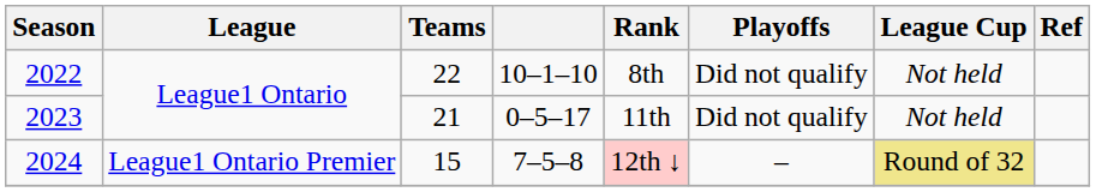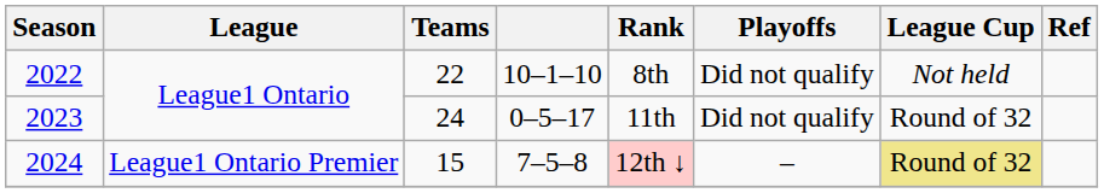 <table class="wikitable" style="text-align: center;">
 <tr>
 <th>Season</th>
 <th>League</th>
 <th>Teams</th>
 <th></th>
 <th>Rank</th>
 <th>Playoffs</th>
 <th>League Cup</th>
 <th>Ref</th>
 </tr>
 <tr>
 <td><a href='#'>2022</a></td>
 <td rowspan="2"><a href='#'>League1 Ontario</a></td>
 <td>22</td>
 <td>10–1–10</td>
 <td>8th</td>
 <td>Did not qualify</td>
 <td><em>Not held</em></td>
 <td></td>
 </tr>
 <tr>
 <td><a href='#'>2023</a></td>
-<td>21</td>
+<td>24</td>
 <td>0–5–17</td>
 <td>11th</td>
 <td>Did not qualify</td>
-<td><em>Not held</em></td>
+<td>Round of 32</td>
 <td></td>
 </tr>
 <tr>
 <td><a href='#'>2024</a></td>
 <td><a href='#'>League1 Ontario Premier</a></td>
 <td>15</td>
 <td>7–5–8</td>
 <td style="background:#ffcccc">12th ↓</td>
 <td>–</td>
 <td style="background: khaki;">Round of 32</td>
 <td></td>
 </tr>
 <tr>
 </tr>
 </table>
